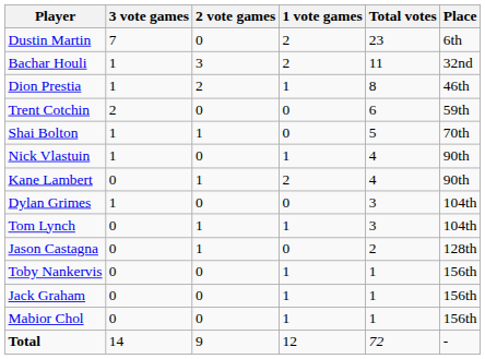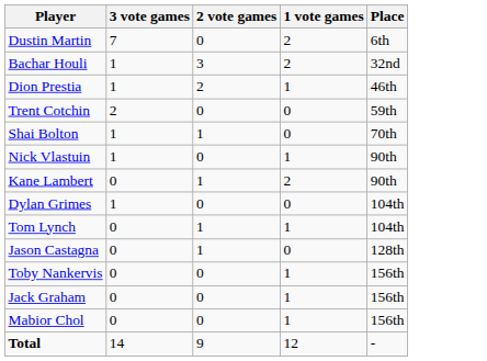 <table class="wikitable">
 <tr>
 <th>Player</th>
 <th>3 vote games</th>
 <th>2 vote games</th>
 <th>1 vote games</th>
-<th>Total votes</th>
 <th>Place</th>
 </tr>
 <tr>
 <td><a href='#'>Dustin Martin</a></td>
 <td>7</td>
 <td>0</td>
 <td>2</td>
-<td>23</td>
 <td>6th</td>
 </tr>
 <tr>
 <td><a href='#'>Bachar Houli</a></td>
 <td>1</td>
 <td>3</td>
 <td>2</td>
-<td>11</td>
 <td>32nd</td>
 </tr>
 <tr>
 <td><a href='#'>Dion Prestia</a></td>
 <td>1</td>
 <td>2</td>
 <td>1</td>
-<td>8</td>
 <td>46th</td>
 </tr>
 <tr>
 <td><a href='#'>Trent Cotchin</a></td>
 <td>2</td>
 <td>0</td>
 <td>0</td>
-<td>6</td>
 <td>59th</td>
 </tr>
 <tr>
 <td><a href='#'>Shai Bolton</a></td>
 <td>1</td>
 <td>1</td>
 <td>0</td>
-<td>5</td>
 <td>70th</td>
 </tr>
 <tr>
 <td><a href='#'>Nick Vlastuin</a></td>
 <td>1</td>
 <td>0</td>
 <td>1</td>
-<td>4</td>
 <td>90th</td>
 </tr>
 <tr>
 <td><a href='#'>Kane Lambert</a></td>
 <td>0</td>
 <td>1</td>
 <td>2</td>
-<td>4</td>
 <td>90th</td>
 </tr>
 <tr>
 <td><a href='#'>Dylan Grimes</a></td>
 <td>1</td>
 <td>0</td>
 <td>0</td>
-<td>3</td>
 <td>104th</td>
 </tr>
 <tr>
 <td><a href='#'>Tom Lynch</a></td>
 <td>0</td>
 <td>1</td>
 <td>1</td>
-<td>3</td>
 <td>104th</td>
 </tr>
 <tr>
 <td><a href='#'>Jason Castagna</a></td>
 <td>0</td>
 <td>1</td>
 <td>0</td>
-<td>2</td>
 <td>128th</td>
 </tr>
 <tr>
 <td><a href='#'>Toby Nankervis</a></td>
 <td>0</td>
 <td>0</td>
-<td>1</td>
 <td>1</td>
 <td>156th</td>
 </tr>
 <tr>
 <td><a href='#'>Jack Graham</a></td>
 <td>0</td>
 <td>0</td>
 <td>1</td>
-<td>1</td>
 <td>156th</td>
 </tr>
 <tr>
 <td><a href='#'>Mabior Chol</a></td>
 <td>0</td>
 <td>0</td>
-<td>1</td>
 <td>1</td>
 <td>156th</td>
 </tr>
 <tr>
 <td><strong>Total</strong></td>
 <td>14</td>
 <td>9</td>
 <td>12</td>
-<td><em>72</em></td>
 <td>-</td>
 </tr>
 </table>
